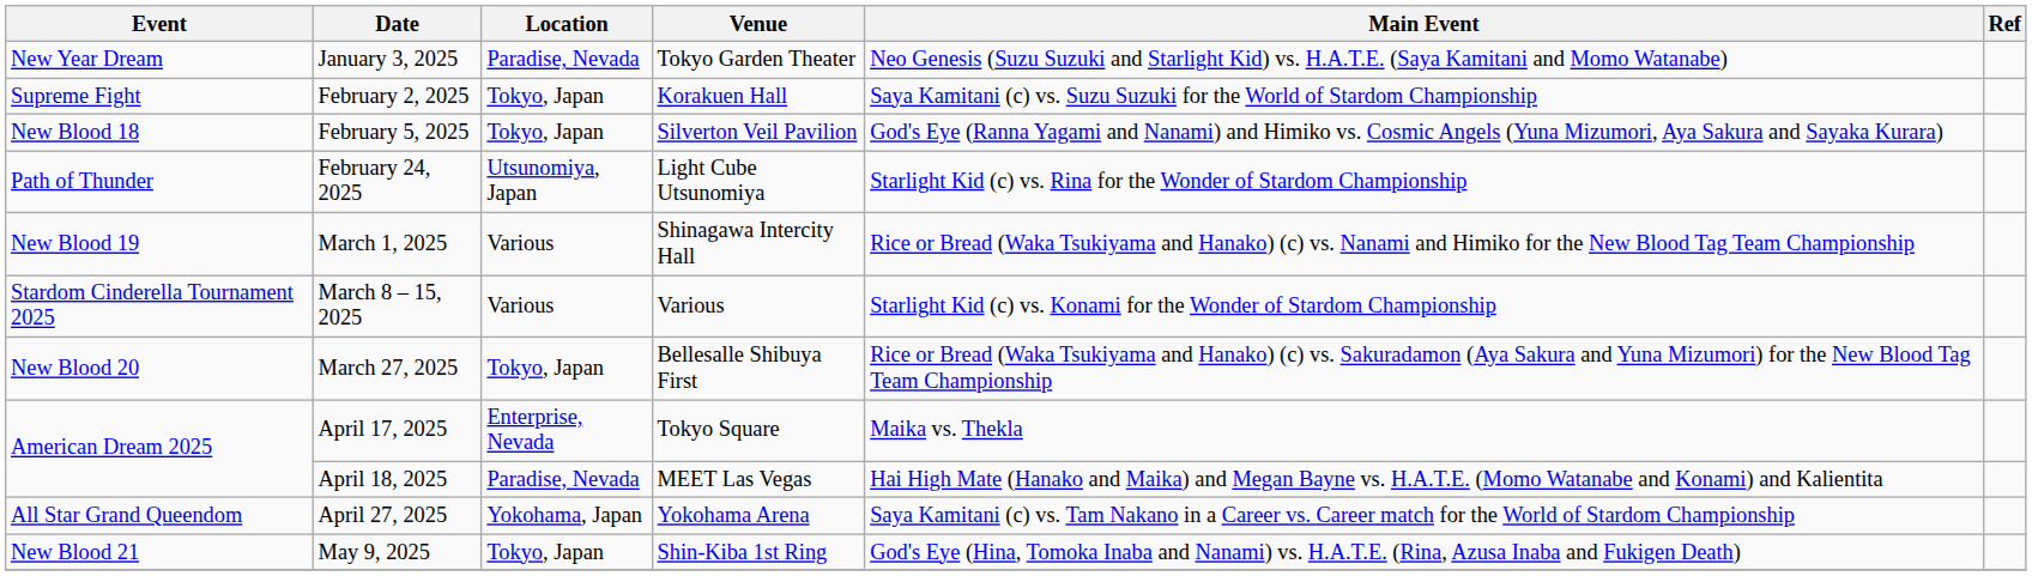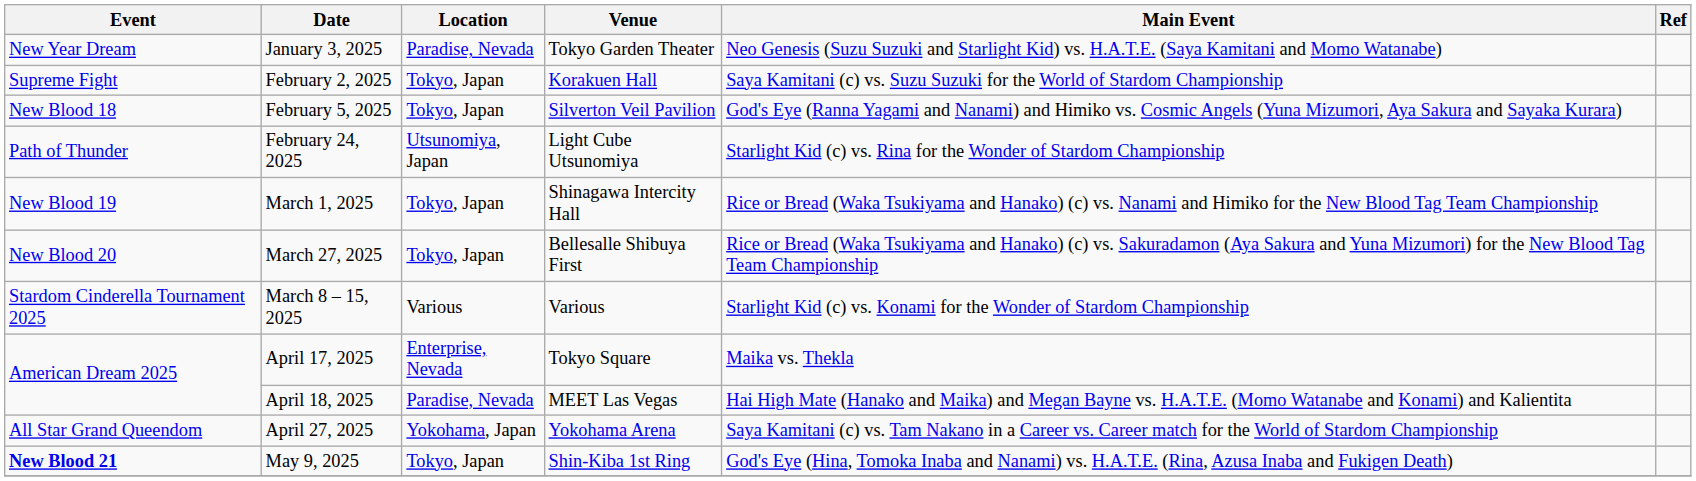 <table class="wikitable" style="font-size:85%;">
 <tr>
 <th>Event</th>
 <th>Date</th>
 <th>Location</th>
 <th>Venue</th>
 <th>Main Event</th>
 <th>Ref</th>
 </tr>
 <tr>
 <td><a href='#'>New Year Dream</a></td>
 <td>January 3, 2025</td>
 <td><a href='#'>Paradise, Nevada</a></td>
 <td>Tokyo Garden Theater</td>
 <td><a href='#'>Neo Genesis</a> (<a href='#'>Suzu Suzuki</a> and <a href='#'>Starlight Kid</a>) vs. <a href='#'>H.A.T.E.</a> (<a href='#'>Saya Kamitani</a> and <a href='#'>Momo Watanabe</a>)</td>
 <td></td>
 </tr>
 <tr>
 <td><a href='#'>Supreme Fight</a></td>
 <td>February 2, 2025</td>
 <td><a href='#'>Tokyo</a>, Japan</td>
 <td><a href='#'>Korakuen Hall</a></td>
 <td><a href='#'>Saya Kamitani</a> (c) vs. <a href='#'>Suzu Suzuki</a> for the <a href='#'>World of Stardom Championship</a></td>
 <td></td>
 </tr>
 <tr>
 <td><a href='#'>New Blood 18</a></td>
 <td>February 5, 2025</td>
 <td><a href='#'>Tokyo</a>, Japan</td>
 <td><a href='#'>Silverton Veil Pavilion</a></td>
 <td><a href='#'>God's Eye</a> (<a href='#'>Ranna Yagami</a> and <a href='#'>Nanami</a>) and Himiko vs. <a href='#'>Cosmic Angels</a> (<a href='#'>Yuna Mizumori</a>, <a href='#'>Aya Sakura</a> and <a href='#'>Sayaka Kurara</a>)</td>
 <td></td>
 </tr>
 <tr>
 <td><a href='#'>Path of Thunder</a></td>
 <td>February 24, 2025</td>
 <td><a href='#'>Utsunomiya</a>, Japan</td>
 <td>Light Cube Utsunomiya</td>
 <td><a href='#'>Starlight Kid</a> (c) vs. <a href='#'>Rina</a> for the <a href='#'>Wonder of Stardom Championship</a></td>
 <td></td>
 </tr>
 <tr>
 <td><a href='#'>New Blood 19</a></td>
 <td>March 1, 2025</td>
-<td>Various<br></td>
+<td><a href='#'>Tokyo</a>, Japan</td>
 <td>Shinagawa Intercity Hall</td>
 <td><a href='#'>Rice or Bread</a> (<a href='#'>Waka Tsukiyama</a> and <a href='#'>Hanako</a>) (c) vs. <a href='#'>Nanami</a> and Himiko for the <a href='#'>New Blood Tag Team Championship</a></td>
+<td></td>
+</tr>
+<tr>
+<td><a href='#'>New Blood 20</a></td>
+<td>March 27, 2025</td>
+<td><a href='#'>Tokyo</a>, Japan</td>
+<td>Bellesalle Shibuya First</td>
+<td><a href='#'>Rice or Bread</a> (<a href='#'>Waka Tsukiyama</a> and <a href='#'>Hanako</a>) (c) vs. <a href='#'>Sakuradamon</a> (<a href='#'>Aya Sakura</a> and <a href='#'>Yuna Mizumori</a>) for the <a href='#'>New Blood Tag Team Championship</a></td>
 <td></td>
 </tr>
 <tr>
 <td><a href='#'>Stardom Cinderella Tournament 2025</a></td>
 <td>March 8 – 15, 2025</td>
 <td>Various<br></td>
 <td>Various<br></td>
 <td><a href='#'>Starlight Kid</a> (c) vs. <a href='#'>Konami</a> for the <a href='#'>Wonder of Stardom Championship</a></td>
-<td></td>
-</tr>
-<tr>
-<td><a href='#'>New Blood 20</a></td>
-<td>March 27, 2025</td>
-<td><a href='#'>Tokyo</a>, Japan</td>
-<td>Bellesalle Shibuya First</td>
-<td><a href='#'>Rice or Bread</a> (<a href='#'>Waka Tsukiyama</a> and <a href='#'>Hanako</a>) (c) vs. <a href='#'>Sakuradamon</a> (<a href='#'>Aya Sakura</a> and <a href='#'>Yuna Mizumori</a>) for the <a href='#'>New Blood Tag Team Championship</a></td>
 <td></td>
 </tr>
 <tr>
 <td rowspan=2><a href='#'>American Dream 2025</a></td>
 <td>April 17, 2025</td>
 <td><a href='#'>Enterprise, Nevada</a></td>
 <td>Tokyo Square</td>
 <td><a href='#'>Maika</a> vs. <a href='#'>Thekla</a></td>
 <td></td>
 </tr>
 <tr>
 <td>April 18, 2025</td>
 <td><a href='#'>Paradise, Nevada</a></td>
 <td>MEET Las Vegas</td>
 <td><a href='#'>Hai High Mate</a> (<a href='#'>Hanako</a> and <a href='#'>Maika</a>) and <a href='#'>Megan Bayne</a> vs. <a href='#'>H.A.T.E.</a> (<a href='#'>Momo Watanabe</a> and <a href='#'>Konami</a>) and Kalientita</td>
 <td></td>
 </tr>
 <tr>
 <td><a href='#'>All Star Grand Queendom</a></td>
 <td>April 27, 2025</td>
 <td><a href='#'>Yokohama</a>, Japan</td>
 <td><a href='#'>Yokohama Arena</a></td>
 <td><a href='#'>Saya Kamitani</a> (c) vs. <a href='#'>Tam Nakano</a> in a <a href='#'>Career vs. Career match</a> for the <a href='#'>World of Stardom Championship</a></td>
 <td></td>
 </tr>
 <tr>
-<td><a href='#'>New Blood 21</a></td>
+<td><strong><a href='#'>New Blood 21</a></strong></td>
 <td>May 9, 2025</td>
 <td><a href='#'>Tokyo</a>, Japan</td>
 <td><a href='#'>Shin-Kiba 1st Ring</a></td>
 <td><a href='#'>God's Eye</a> (<a href='#'>Hina</a>, <a href='#'>Tomoka Inaba</a> and <a href='#'>Nanami</a>) vs. <a href='#'>H.A.T.E.</a> (<a href='#'>Rina</a>, <a href='#'>Azusa Inaba</a> and <a href='#'>Fukigen Death</a>)</td>
 <td></td>
 </tr>
 <tr>
 </tr>
 </table>
